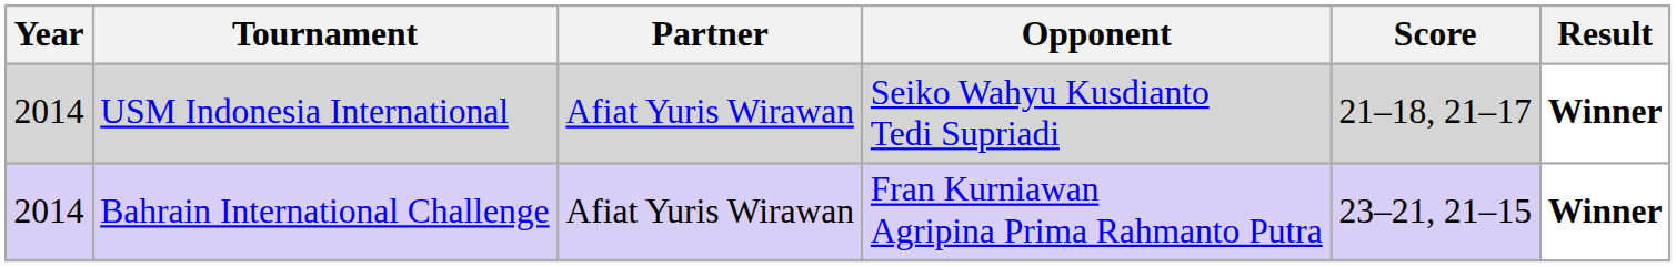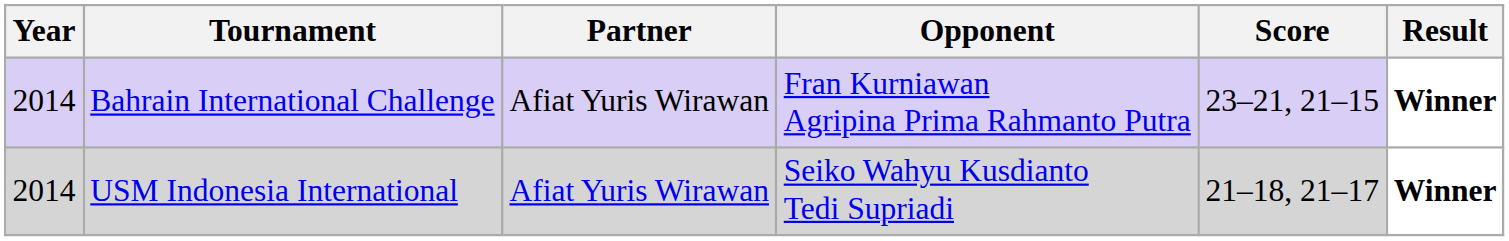 <table class="sortable wikitable" style="font-size: 90%;">
 <tr>
 <th>Year</th>
 <th>Tournament</th>
 <th>Partner</th>
 <th>Opponent</th>
 <th>Score</th>
 <th>Result</th>
 </tr>
+<tr style="background:#D8CEF6">
+<td align="center">2014</td>
+<td align="left"><a href='#'>Bahrain International Challenge</a></td>
+<td align="left"> Afiat Yuris Wirawan</td>
+<td align="left"> <a href='#'>Fran Kurniawan</a><br> <a href='#'>Agripina Prima Rahmanto Putra</a></td>
+<td align="left">23–21, 21–15</td>
+<td style="text-align:left; background:white"> <strong>Winner</strong></td>
+</tr>
 <tr style="background:#D5D5D5">
 <td align="center">2014</td>
 <td align="left"><a href='#'>USM Indonesia International</a></td>
 <td align="left"> <a href='#'>Afiat Yuris Wirawan</a></td>
 <td align="left"> <a href='#'>Seiko Wahyu Kusdianto</a><br> <a href='#'>Tedi Supriadi</a></td>
 <td align="left">21–18, 21–17</td>
 <td style="text-align:left; background:white"> <strong>Winner</strong></td>
 </tr>
-<tr style="background:#D8CEF6">
-<td align="center">2014</td>
-<td align="left"><a href='#'>Bahrain International Challenge</a></td>
-<td align="left"> Afiat Yuris Wirawan</td>
-<td align="left"> <a href='#'>Fran Kurniawan</a><br> <a href='#'>Agripina Prima Rahmanto Putra</a></td>
-<td align="left">23–21, 21–15</td>
-<td style="text-align:left; background:white"> <strong>Winner</strong></td>
-</tr>
 </table>
